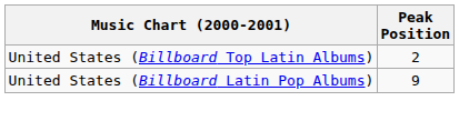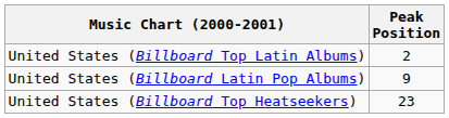 <table class="wikitable sortable">
 <tr>
 <th>Music Chart (2000-2001)</th>
 <th>Peak<br>Position</th>
 </tr>
 <tr>
 <td>United States (<a href='#'><em>Billboard</em> Top Latin Albums</a>)</td>
 <td align="center">2</td>
 </tr>
 <tr>
 <td>United States (<a href='#'><em>Billboard</em> Latin Pop Albums</a>)</td>
 <td align="center">9</td>
 </tr>
 <tr>
+<td>United States (<a href='#'><em>Billboard</em> Top Heatseekers</a>)</td>
+<td align="center">23</td>
+</tr>
+<tr>
 </tr>
 </table>
